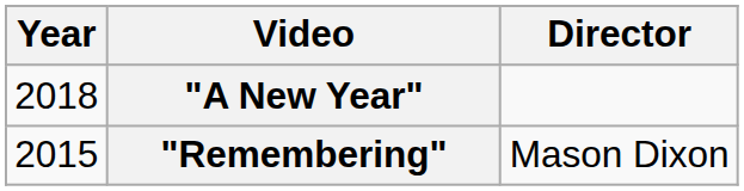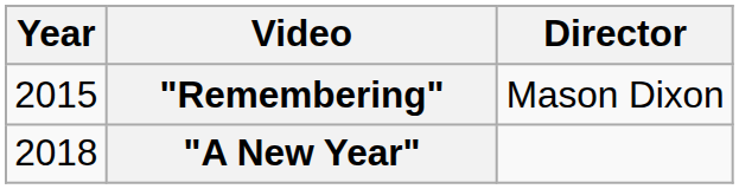 <table class="wikitable plainrowheaders">
 <tr>
 <th>Year</th>
 <th style="width:10em;">Video</th>
 <th>Director</th>
 </tr>
 <tr>
+<td>2015</td>
+<th scope="row">"Remembering"</th>
+<td>Mason Dixon</td>
+</tr>
+<tr>
 <td>2018</td>
 <th scope="row">"A New Year"</th>
 <td></td>
 </tr>
-<tr>
-<td>2015</td>
-<th scope="row">"Remembering"</th>
-<td>Mason Dixon</td>
-</tr>
 </table>
